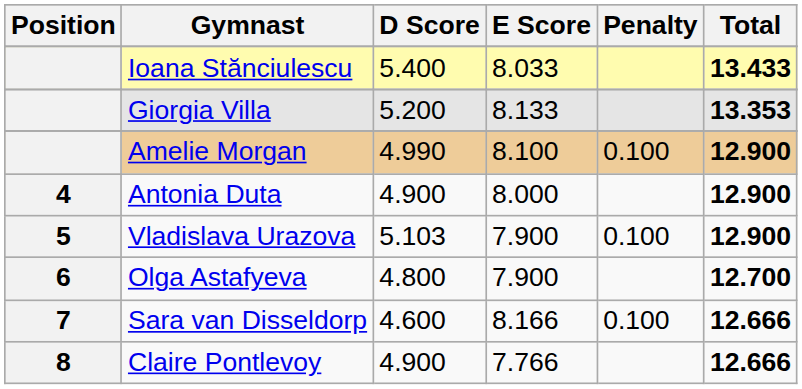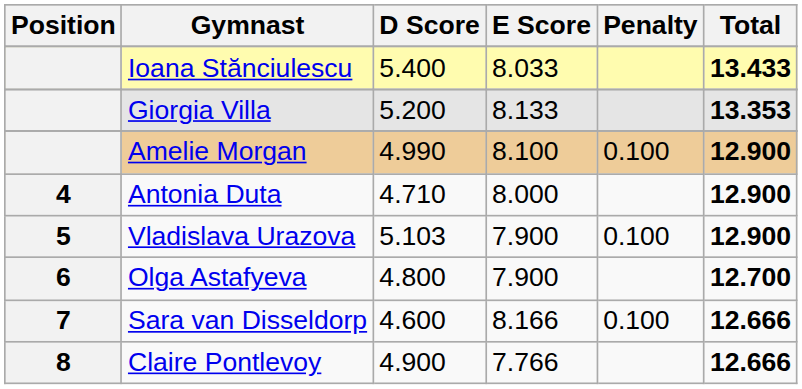 <table class="wikitable sortable">
 <tr>
 <th>Position</th>
 <th>Gymnast</th>
 <th>D Score</th>
 <th>E Score</th>
 <th>Penalty</th>
 <th>Total</th>
 </tr>
 <tr>
 </tr>
 <tr style="background:#fffcaf;">
 <th scope="row" style="text-align:center"></th>
 <td> <a href='#'>Ioana Stănciulescu</a></td>
 <td>5.400</td>
 <td>8.033</td>
 <td></td>
 <td><strong>13.433</strong></td>
 </tr>
 <tr>
 </tr>
 <tr style="background:#e5e5e5;">
 <th scope="row" style="text-align:center"></th>
 <td> <a href='#'>Giorgia Villa</a></td>
 <td>5.200</td>
 <td>8.133</td>
 <td></td>
 <td><strong>13.353</strong></td>
 </tr>
 <tr>
 </tr>
 <tr style="background:#ec9;">
 <th scope="row" style="text-align:center"></th>
 <td> <a href='#'>Amelie Morgan</a></td>
 <td>4.990</td>
 <td>8.100</td>
 <td>0.100</td>
 <td><strong>12.900</strong></td>
 </tr>
 <tr>
 <th>4</th>
 <td> <a href='#'>Antonia Duta</a></td>
-<td>4.900</td>
+<td>4.710</td>
 <td>8.000</td>
 <td></td>
 <td><strong>12.900</strong></td>
 </tr>
 <tr>
 <th>5</th>
 <td> <a href='#'>Vladislava Urazova</a></td>
 <td>5.103</td>
 <td>7.900</td>
 <td>0.100</td>
 <td><strong>12.900</strong></td>
 </tr>
 <tr>
 <th>6</th>
 <td> <a href='#'>Olga Astafyeva</a></td>
 <td>4.800</td>
 <td>7.900</td>
 <td></td>
 <td><strong>12.700</strong></td>
 </tr>
 <tr>
 <th>7</th>
 <td> <a href='#'>Sara van Disseldorp</a></td>
 <td>4.600</td>
 <td>8.166</td>
 <td>0.100</td>
 <td><strong>12.666</strong></td>
 </tr>
 <tr>
 <th>8</th>
 <td> <a href='#'>Claire Pontlevoy</a></td>
 <td>4.900</td>
 <td>7.766</td>
 <td></td>
 <td><strong>12.666</strong></td>
 </tr>
 </table>
